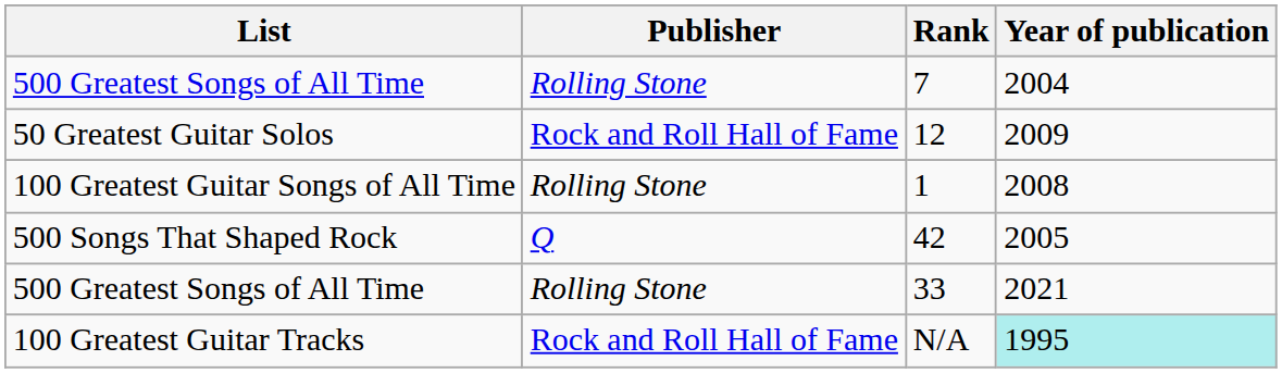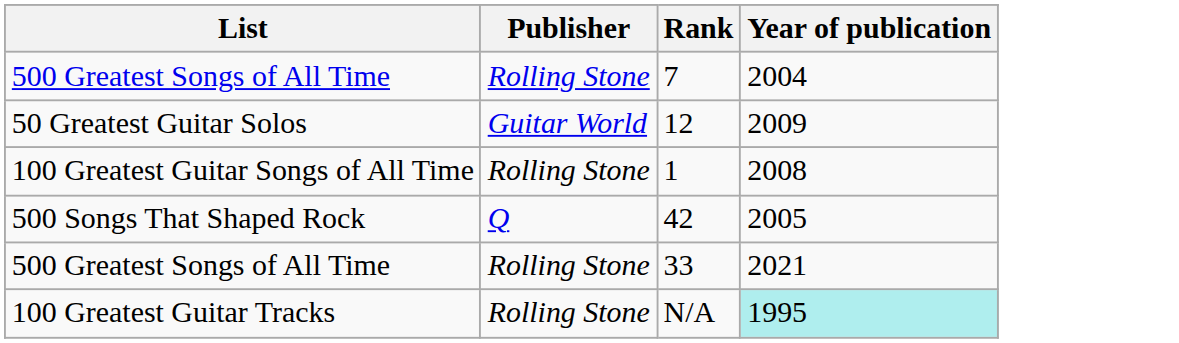 <table class="wikitable">
 <tr>
 <th scope="col">List</th>
 <th scope="col">Publisher</th>
 <th scope="col">Rank</th>
 <th scope="col">Year of publication</th>
 </tr>
 <tr>
 <td><a href='#'>500 Greatest Songs of All Time</a></td>
 <td><em><a href='#'>Rolling Stone</a></em></td>
 <td>7</td>
 <td>2004</td>
 </tr>
 <tr>
 <td>50 Greatest Guitar Solos</td>
-<td><a href='#'>Rock and Roll Hall of Fame</a></td>
+<td><em><a href='#'>Guitar World</a></em></td>
 <td>12</td>
 <td>2009</td>
 </tr>
 <tr>
 <td>100 Greatest Guitar Songs of All Time</td>
 <td><em>Rolling Stone</em></td>
 <td>1</td>
 <td>2008</td>
 </tr>
 <tr>
 <td>500 Songs That Shaped Rock</td>
 <td><em><a href='#'>Q</a></em></td>
 <td>42</td>
 <td>2005</td>
 </tr>
 <tr>
 <td>500 Greatest Songs of All Time</td>
 <td><em>Rolling Stone</em></td>
 <td>33</td>
 <td>2021</td>
 </tr>
 <tr>
 <td>100 Greatest Guitar Tracks</td>
-<td><a href='#'>Rock and Roll Hall of Fame</a></td>
+<td><em>Rolling Stone</em></td>
 <td>N/A</td>
 <td style="background: paleturquoise;">1995</td>
 </tr>
 </table>
